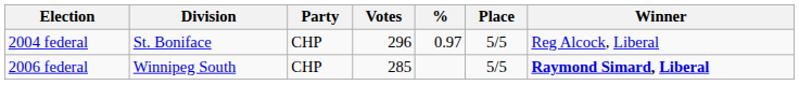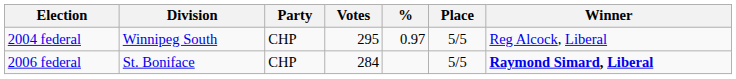 <table class="wikitable" width="800">
 <tr>
 <th align="left">Election</th>
 <th align="left">Division</th>
 <th align="left">Party</th>
 <th align="right">Votes</th>
 <th align="right">%</th>
 <th align="center">Place</th>
 <th align="center">Winner</th>
 </tr>
 <tr>
 <td align="left"><a href='#'>2004 federal</a></td>
-<td align="left"><a href='#'>St. Boniface</a></td>
+<td align="left"><a href='#'>Winnipeg South</a></td>
 <td align="left">CHP</td>
-<td align="right">296</td>
+<td align="right">295</td>
 <td align="right">0.97</td>
 <td align="center">5/5</td>
 <td align="left"><a href='#'>Reg Alcock</a>, <a href='#'>Liberal</a></td>
 </tr>
 <tr>
 <td align="left"><a href='#'>2006 federal</a></td>
-<td align="left"><a href='#'>Winnipeg South</a></td>
+<td align="left"><a href='#'>St. Boniface</a></td>
 <td align="left">CHP</td>
-<td align="right">285</td>
+<td align="right">284</td>
 <td align="right"></td>
 <td align="center">5/5</td>
 <td align="left"><strong><a href='#'>Raymond Simard</a>, <a href='#'>Liberal</a></strong></td>
 </tr>
 </table>
